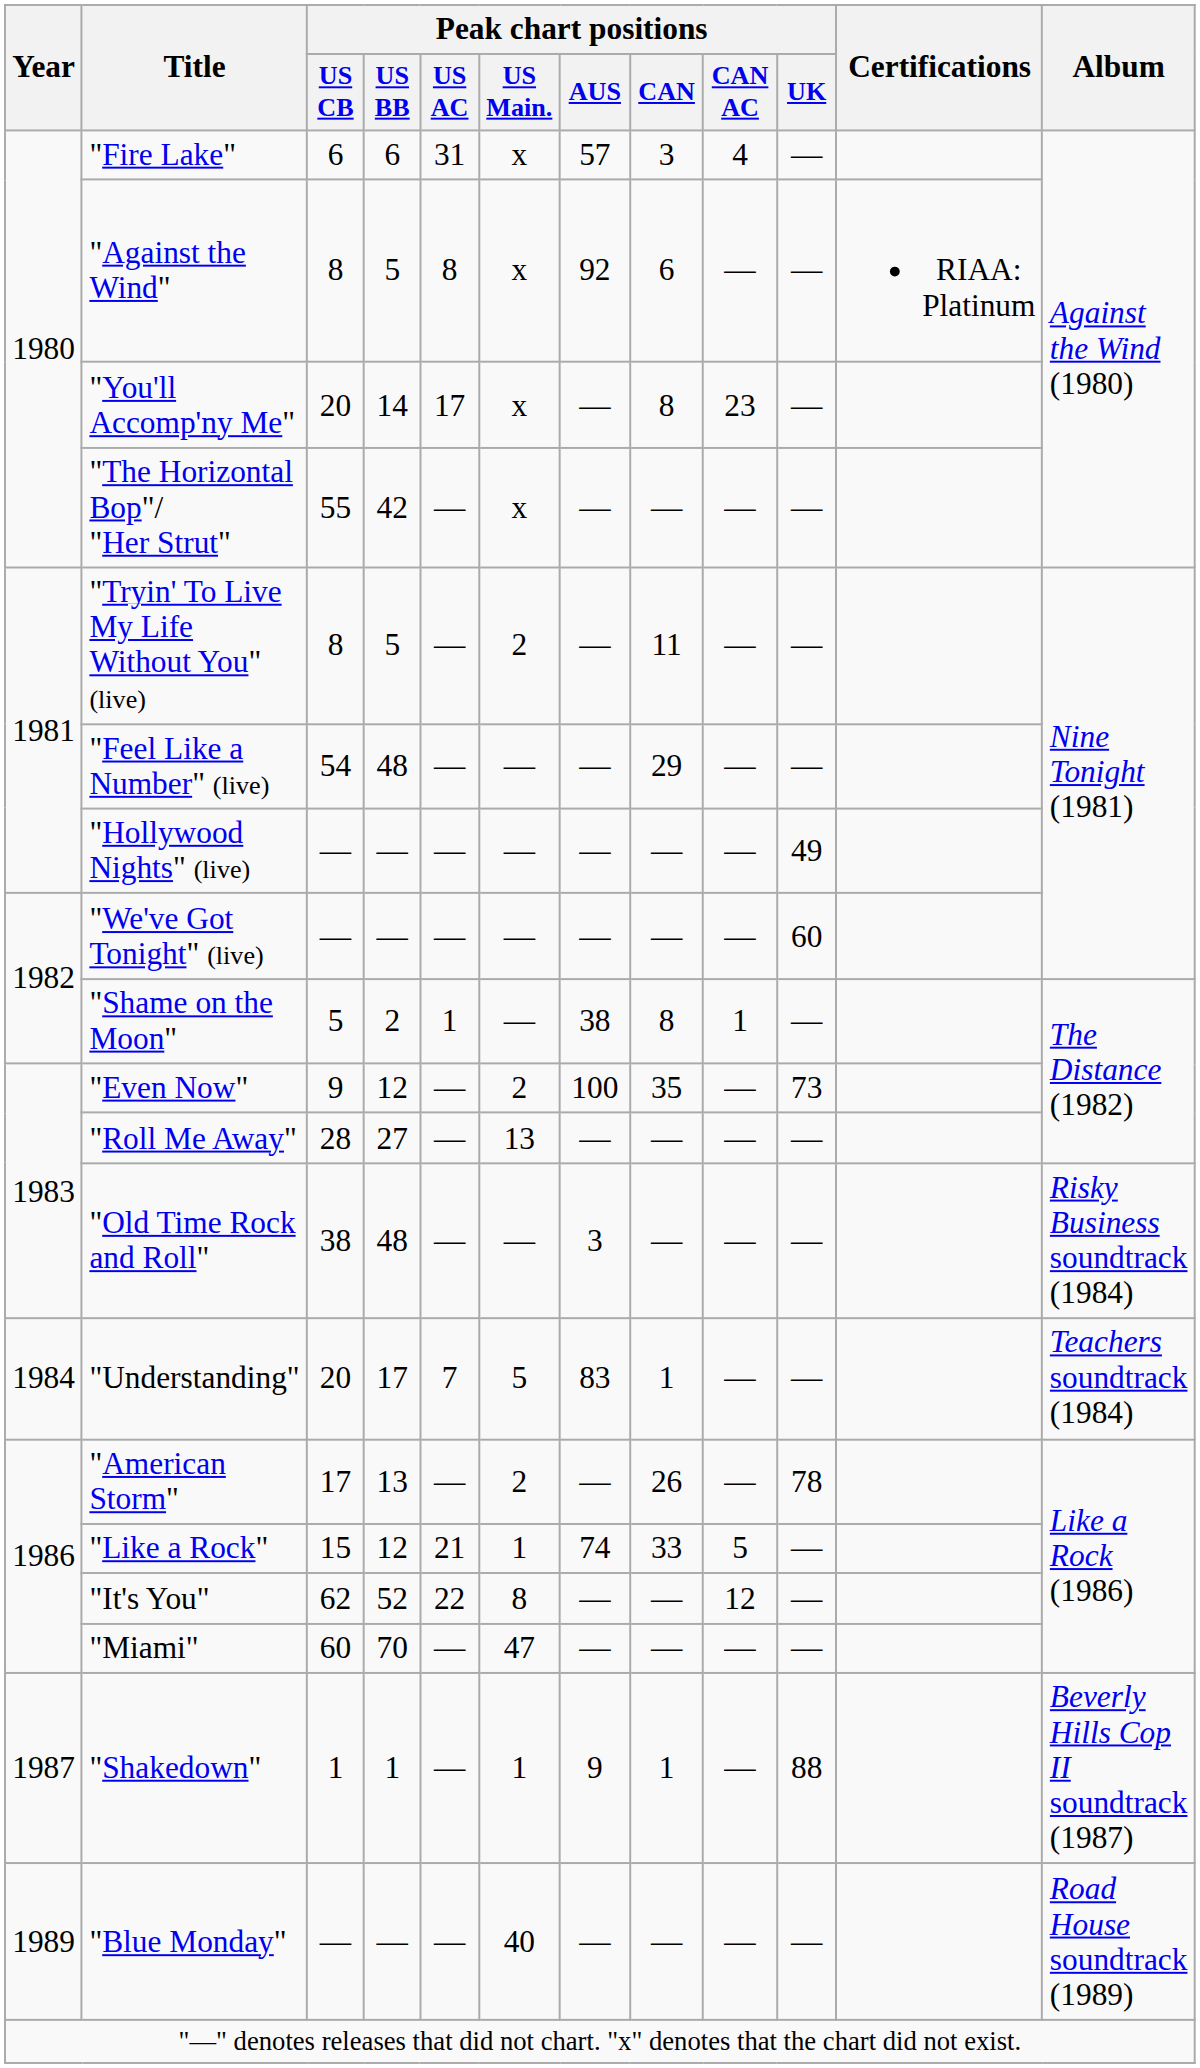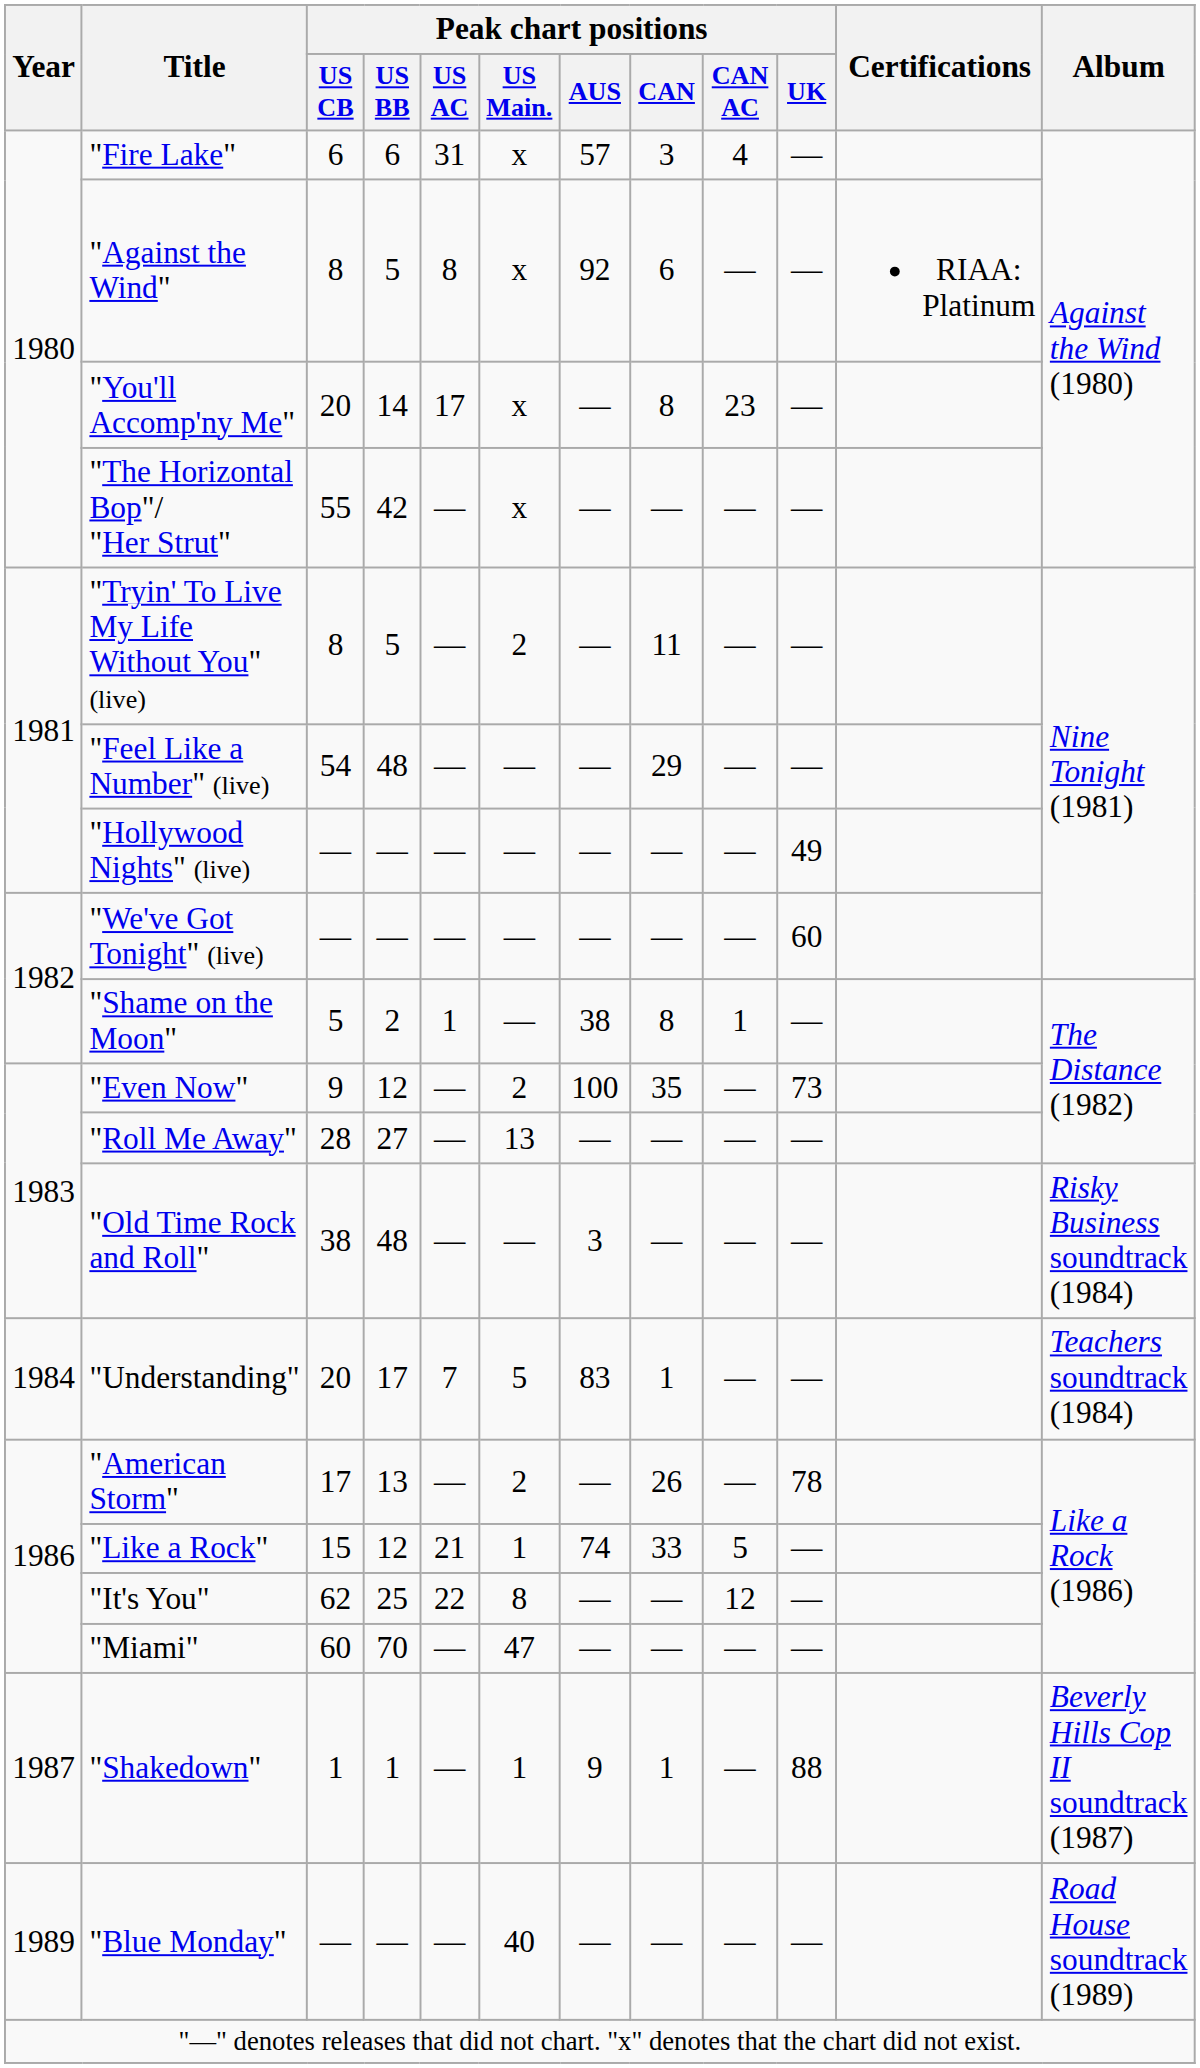 <table class="wikitable" style="text-align:center;">
 <tr>
 <th rowspan="2">Year</th>
 <th rowspan="2">Title</th>
 <th colspan="8">Peak chart positions</th>
 <th rowspan="2">Certifications</th>
 <th rowspan="2">Album</th>
 </tr>
 <tr style="font-size:smaller;">
 <th width="40"><a href='#'>US CB</a></th>
 <th width="40"><a href='#'>US BB</a><br></th>
 <th width="40"><a href='#'>US<br>AC</a><br></th>
 <th width="40"><a href='#'>US<br>Main.</a><br></th>
 <th width="40"><a href='#'>AUS</a><br></th>
 <th width="40"><a href='#'>CAN</a></th>
 <th width="40"><a href='#'>CAN<br>AC</a></th>
 <th width="40"><a href='#'>UK</a><br></th>
 </tr>
 <tr>
 <td rowspan="4">1980</td>
 <td align="left">"<a href='#'>Fire Lake</a>"</td>
 <td>6</td>
 <td>6</td>
 <td>31</td>
 <td>x</td>
 <td>57</td>
 <td>3</td>
 <td>4</td>
 <td>—</td>
 <td></td>
 <td align="left" rowspan="4"><em><a href='#'>Against the Wind</a></em> (1980)</td>
 </tr>
 <tr>
 <td align="left">"<a href='#'>Against the Wind</a>"</td>
 <td>8</td>
 <td>5</td>
 <td>8</td>
 <td>x</td>
 <td>92</td>
 <td>6</td>
 <td>—</td>
 <td>—</td>
 <td><br><ul><li>RIAA: Platinum</li></ul></td>
 </tr>
 <tr>
 <td align="left">"<a href='#'>You'll Accomp'ny Me</a>"</td>
 <td>20</td>
 <td>14</td>
 <td>17</td>
 <td>x</td>
 <td>—</td>
 <td>8</td>
 <td>23</td>
 <td>—</td>
 <td></td>
 </tr>
 <tr>
 <td align="left">"<a href='#'>The Horizontal Bop</a>"/<br>"<a href='#'>Her Strut</a>"</td>
 <td>55</td>
 <td>42</td>
 <td>—</td>
 <td>x</td>
 <td>—</td>
 <td>—</td>
 <td>—</td>
 <td>—</td>
 <td></td>
 </tr>
 <tr>
 <td rowspan="3">1981</td>
 <td align="left">"<a href='#'>Tryin' To Live My Life Without You</a>" <small>(live)</small></td>
 <td>8</td>
 <td>5</td>
 <td>—</td>
 <td>2</td>
 <td>—</td>
 <td>11</td>
 <td>—</td>
 <td>—</td>
 <td></td>
 <td align="left" rowspan="4"><em><a href='#'>Nine Tonight</a></em> (1981)</td>
 </tr>
 <tr>
 <td align="left">"<a href='#'>Feel Like a Number</a>" <small>(live)</small></td>
 <td>54</td>
 <td>48</td>
 <td>—</td>
 <td>—</td>
 <td>—</td>
 <td>29</td>
 <td>—</td>
 <td>—</td>
 <td></td>
 </tr>
 <tr>
 <td align="left">"<a href='#'>Hollywood Nights</a>" <small>(live)</small></td>
 <td>—</td>
 <td>—</td>
 <td>—</td>
 <td>—</td>
 <td>—</td>
 <td>—</td>
 <td>—</td>
 <td>49</td>
 <td></td>
 </tr>
 <tr>
 <td rowspan="2">1982</td>
 <td align="left">"<a href='#'>We've Got Tonight</a>" <small>(live)</small></td>
 <td>—</td>
 <td>—</td>
 <td>—</td>
 <td>—</td>
 <td>—</td>
 <td>—</td>
 <td>—</td>
 <td>60</td>
 <td></td>
 </tr>
 <tr>
 <td align="left">"<a href='#'>Shame on the Moon</a>"</td>
 <td>5</td>
 <td>2</td>
 <td>1</td>
 <td>—</td>
 <td>38</td>
 <td>8</td>
 <td>1</td>
 <td>—</td>
 <td></td>
 <td align="left" rowspan="3"><em><a href='#'>The Distance</a></em> (1982)</td>
 </tr>
 <tr>
 <td rowspan="3">1983</td>
 <td align="left">"<a href='#'>Even Now</a>"</td>
 <td>9</td>
 <td>12</td>
 <td>—</td>
 <td>2</td>
 <td>100</td>
 <td>35</td>
 <td>—</td>
 <td>73</td>
 <td></td>
 </tr>
 <tr>
 <td align="left">"<a href='#'>Roll Me Away</a>"</td>
 <td>28</td>
 <td>27</td>
 <td>—</td>
 <td>13</td>
 <td>—</td>
 <td>—</td>
 <td>—</td>
 <td>—</td>
 <td></td>
 </tr>
 <tr>
 <td align="left">"<a href='#'>Old Time Rock and Roll</a>"</td>
 <td>38</td>
 <td>48</td>
 <td>—</td>
 <td>—</td>
 <td>3</td>
 <td>—</td>
 <td>—</td>
 <td>—</td>
 <td></td>
 <td align="left"><a href='#'><em>Risky Business</em> soundtrack</a> (1984)</td>
 </tr>
 <tr>
 <td>1984</td>
 <td align="left">"Understanding"</td>
 <td>20</td>
 <td>17</td>
 <td>7</td>
 <td>5</td>
 <td>83</td>
 <td>1</td>
 <td>—</td>
 <td>—</td>
 <td></td>
 <td align="left"><a href='#'><em>Teachers</em> soundtrack</a> (1984)</td>
 </tr>
 <tr>
 <td rowspan="4">1986</td>
 <td align="left">"<a href='#'>American Storm</a>"</td>
 <td>17</td>
 <td>13</td>
 <td>—</td>
 <td>2</td>
 <td>—</td>
 <td>26</td>
 <td>—</td>
 <td>78</td>
 <td></td>
 <td align="left" rowspan="4"><em><a href='#'>Like a Rock</a></em> (1986)</td>
 </tr>
 <tr>
 <td align="left">"<a href='#'>Like a Rock</a>"</td>
 <td>15</td>
 <td>12</td>
 <td>21</td>
 <td>1</td>
 <td>74</td>
 <td>33</td>
 <td>5</td>
 <td>—</td>
 <td></td>
 </tr>
 <tr>
 <td align="left">"It's You"</td>
 <td>62</td>
-<td>52</td>
+<td>25</td>
 <td>22</td>
 <td>8</td>
 <td>—</td>
 <td>—</td>
 <td>12</td>
 <td>—</td>
 <td></td>
 </tr>
 <tr>
 <td align="left">"Miami"</td>
 <td>60</td>
 <td>70</td>
 <td>—</td>
 <td>47</td>
 <td>—</td>
 <td>—</td>
 <td>—</td>
 <td>—</td>
 <td></td>
 </tr>
 <tr>
 <td>1987</td>
 <td align="left">"<a href='#'>Shakedown</a>"</td>
 <td>1</td>
 <td>1</td>
 <td>—</td>
 <td>1</td>
 <td>9</td>
 <td>1</td>
 <td>—</td>
 <td>88</td>
 <td></td>
 <td align="left"><a href='#'><em>Beverly Hills Cop II</em> soundtrack</a> (1987)</td>
 </tr>
 <tr>
 <td>1989</td>
 <td align="left">"<a href='#'>Blue Monday</a>"</td>
 <td>—</td>
 <td>—</td>
 <td>—</td>
 <td>40</td>
 <td>—</td>
 <td>—</td>
 <td>—</td>
 <td>—</td>
 <td></td>
 <td align="left"><a href='#'><em>Road House</em> soundtrack</a> (1989)</td>
 </tr>
 <tr>
 <td colspan="12" style="font-size:85%" align="center">"—" denotes releases that did not chart. "x" denotes that the chart did not exist.</td>
 </tr>
 </table>
